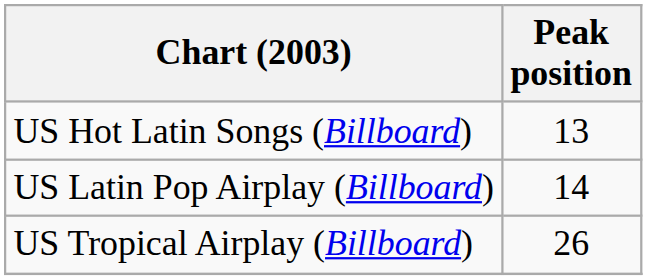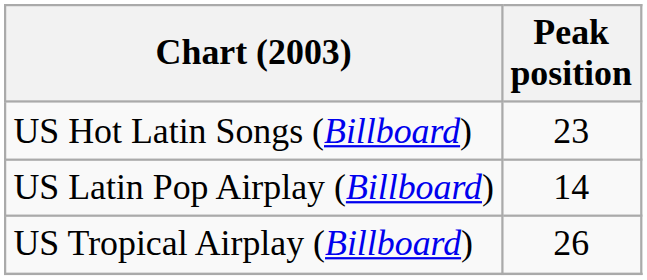 <table class="wikitable">
 <tr>
 <th align="left">Chart (2003)</th>
 <th align="left">Peak<br>position</th>
 </tr>
 <tr>
 <td align="left">US Hot Latin Songs (<a href='#'><em>Billboard</em></a>)</td>
-<td style="text-align:center;">13</td>
+<td style="text-align:center;">23</td>
 </tr>
 <tr>
 <td align="left">US Latin Pop Airplay (<a href='#'><em>Billboard</em></a>)</td>
 <td style="text-align:center;">14</td>
 </tr>
 <tr>
 <td align="left">US Tropical Airplay (<em><a href='#'>Billboard</a></em>)</td>
 <td align="center">26</td>
 </tr>
 <tr>
 </tr>
 </table>
